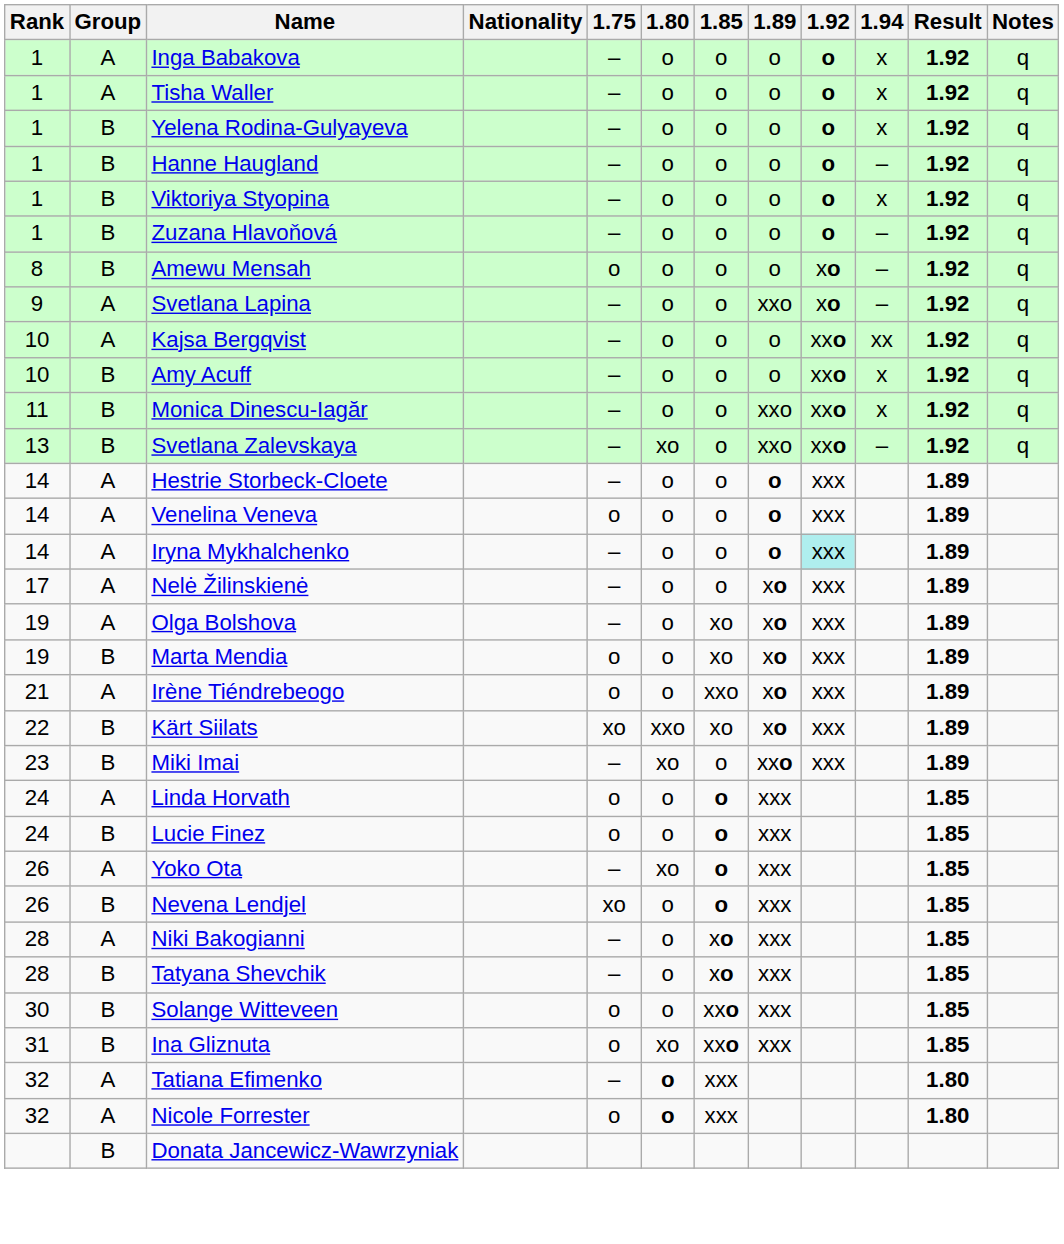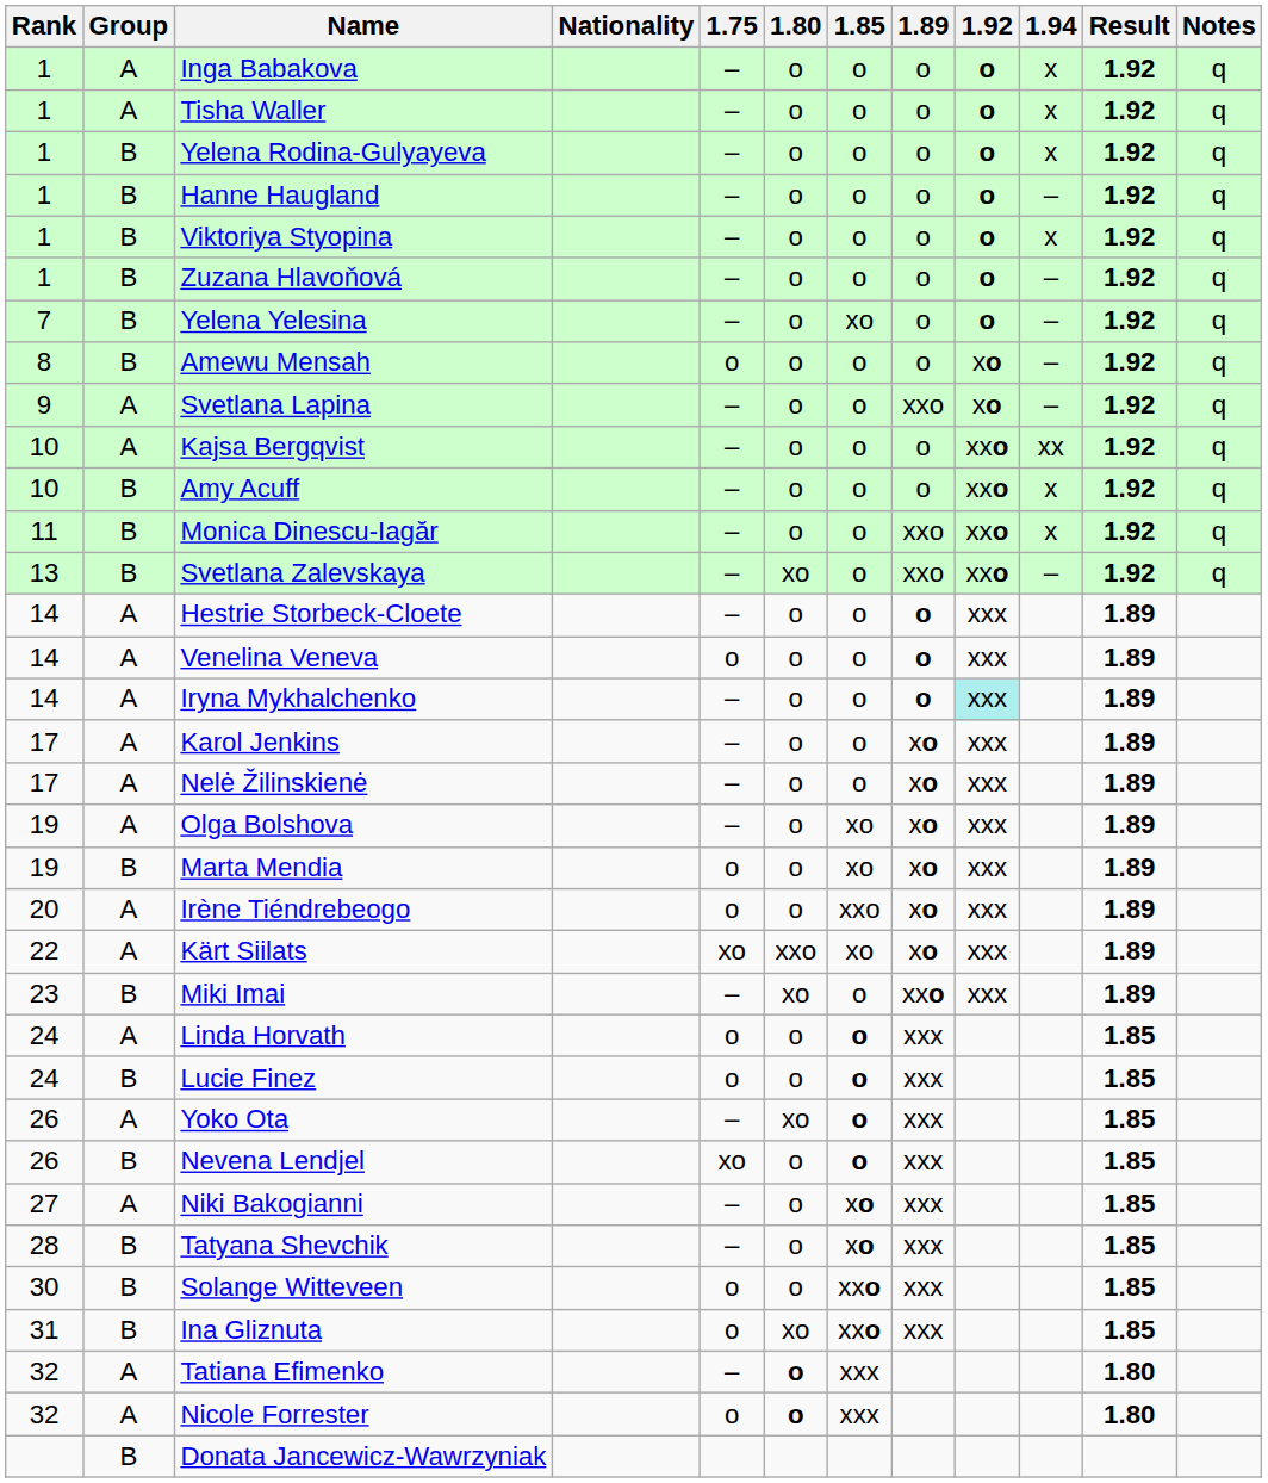 <table class="wikitable sortable" style="text-align:center">
 <tr>
 <th>Rank</th>
 <th>Group</th>
 <th>Name</th>
 <th>Nationality</th>
 <th>1.75</th>
 <th>1.80</th>
 <th>1.85</th>
 <th>1.89</th>
 <th>1.92</th>
 <th>1.94</th>
 <th>Result</th>
 <th>Notes</th>
 </tr>
 <tr bgcolor=ccffcc>
 <td>1</td>
 <td>A</td>
 <td align=left><a href='#'>Inga Babakova</a></td>
 <td align=left></td>
 <td>–</td>
 <td>o</td>
 <td>o</td>
 <td>o</td>
 <td><strong>o</strong></td>
 <td>x</td>
 <td><strong>1.92</strong></td>
 <td>q</td>
 </tr>
 <tr bgcolor=ccffcc>
 <td>1</td>
 <td>A</td>
 <td align=left><a href='#'>Tisha Waller</a></td>
 <td align=left></td>
 <td>–</td>
 <td>o</td>
 <td>o</td>
 <td>o</td>
 <td><strong>o</strong></td>
 <td>x</td>
 <td><strong>1.92</strong></td>
 <td>q</td>
 </tr>
 <tr bgcolor=ccffcc>
 <td>1</td>
 <td>B</td>
 <td align=left><a href='#'>Yelena Rodina-Gulyayeva</a></td>
 <td align=left></td>
 <td>–</td>
 <td>o</td>
 <td>o</td>
 <td>o</td>
 <td><strong>o</strong></td>
 <td>x</td>
 <td><strong>1.92</strong></td>
 <td>q</td>
 </tr>
 <tr bgcolor=ccffcc>
 <td>1</td>
 <td>B</td>
 <td align=left><a href='#'>Hanne Haugland</a></td>
 <td align=left></td>
 <td>–</td>
 <td>o</td>
 <td>o</td>
 <td>o</td>
 <td><strong>o</strong></td>
 <td>–</td>
 <td><strong>1.92</strong></td>
 <td>q</td>
 </tr>
 <tr bgcolor=ccffcc>
 <td>1</td>
 <td>B</td>
 <td align=left><a href='#'>Viktoriya Styopina</a></td>
 <td align=left></td>
 <td>–</td>
 <td>o</td>
 <td>o</td>
 <td>o</td>
 <td><strong>o</strong></td>
 <td>x</td>
 <td><strong>1.92</strong></td>
 <td>q</td>
 </tr>
 <tr bgcolor=ccffcc>
 <td>1</td>
 <td>B</td>
 <td align=left><a href='#'>Zuzana Hlavoňová</a></td>
 <td align=left></td>
 <td>–</td>
 <td>o</td>
 <td>o</td>
+<td>o</td>
+<td><strong>o</strong></td>
+<td>–</td>
+<td><strong>1.92</strong></td>
+<td>q</td>
+</tr>
+<tr bgcolor=ccffcc>
+<td>7</td>
+<td>B</td>
+<td align=left><a href='#'>Yelena Yelesina</a></td>
+<td align=left></td>
+<td>–</td>
+<td>o</td>
+<td>xo</td>
 <td>o</td>
 <td><strong>o</strong></td>
 <td>–</td>
 <td><strong>1.92</strong></td>
 <td>q</td>
 </tr>
 <tr bgcolor=ccffcc>
 <td>8</td>
 <td>B</td>
 <td align=left><a href='#'>Amewu Mensah</a></td>
 <td align=left></td>
 <td>o</td>
 <td>o</td>
 <td>o</td>
 <td>o</td>
 <td>x<strong>o</strong></td>
 <td>–</td>
 <td><strong>1.92</strong></td>
 <td>q</td>
 </tr>
 <tr bgcolor=ccffcc>
 <td>9</td>
 <td>A</td>
 <td align=left><a href='#'>Svetlana Lapina</a></td>
 <td align=left></td>
 <td>–</td>
 <td>o</td>
 <td>o</td>
 <td>xxo</td>
 <td>x<strong>o</strong></td>
 <td>–</td>
 <td><strong>1.92</strong></td>
 <td>q</td>
 </tr>
 <tr bgcolor=ccffcc>
 <td>10</td>
 <td>A</td>
 <td align=left><a href='#'>Kajsa Bergqvist</a></td>
 <td align=left></td>
 <td>–</td>
 <td>o</td>
 <td>o</td>
 <td>o</td>
 <td>xx<strong>o</strong></td>
 <td>xx</td>
 <td><strong>1.92</strong></td>
 <td>q</td>
 </tr>
 <tr bgcolor=ccffcc>
 <td>10</td>
 <td>B</td>
 <td align=left><a href='#'>Amy Acuff</a></td>
 <td align=left></td>
 <td>–</td>
 <td>o</td>
 <td>o</td>
 <td>o</td>
 <td>xx<strong>o</strong></td>
 <td>x</td>
 <td><strong>1.92</strong></td>
 <td>q</td>
 </tr>
 <tr bgcolor=ccffcc>
 <td>11</td>
 <td>B</td>
 <td align=left><a href='#'>Monica Dinescu-Iagăr</a></td>
 <td align=left></td>
 <td>–</td>
 <td>o</td>
 <td>o</td>
 <td>xxo</td>
 <td>xx<strong>o</strong></td>
 <td>x</td>
 <td><strong>1.92</strong></td>
 <td>q</td>
 </tr>
 <tr bgcolor=ccffcc>
 <td>13</td>
 <td>B</td>
 <td align=left><a href='#'>Svetlana Zalevskaya</a></td>
 <td align=left></td>
 <td>–</td>
 <td>xo</td>
 <td>o</td>
 <td>xxo</td>
 <td>xx<strong>o</strong></td>
 <td>–</td>
 <td><strong>1.92</strong></td>
 <td>q</td>
 </tr>
 <tr>
 <td>14</td>
 <td>A</td>
 <td align=left><a href='#'>Hestrie Storbeck-Cloete</a></td>
 <td align=left></td>
 <td>–</td>
 <td>o</td>
 <td>o</td>
 <td><strong>o</strong></td>
 <td>xxx</td>
 <td></td>
 <td><strong>1.89</strong></td>
 <td></td>
 </tr>
 <tr>
 <td>14</td>
 <td>A</td>
 <td align=left><a href='#'>Venelina Veneva</a></td>
 <td align=left></td>
 <td>o</td>
 <td>o</td>
 <td>o</td>
 <td><strong>o</strong></td>
 <td>xxx</td>
 <td></td>
 <td><strong>1.89</strong></td>
 <td></td>
 </tr>
 <tr>
 <td>14</td>
 <td>A</td>
 <td align=left><a href='#'>Iryna Mykhalchenko</a></td>
 <td align=left></td>
 <td>–</td>
 <td>o</td>
 <td>o</td>
 <td><strong>o</strong></td>
 <td style="background: paleturquoise;">xxx</td>
 <td></td>
 <td><strong>1.89</strong></td>
 <td></td>
 </tr>
 <tr>
 <td>17</td>
 <td>A</td>
+<td align=left><a href='#'>Karol Jenkins</a></td>
+<td align=left></td>
+<td>–</td>
+<td>o</td>
+<td>o</td>
+<td>x<strong>o</strong></td>
+<td>xxx</td>
+<td></td>
+<td><strong>1.89</strong></td>
+<td></td>
+</tr>
+<tr>
+<td>17</td>
+<td>A</td>
 <td align=left><a href='#'>Nelė Žilinskienė</a></td>
 <td align=left></td>
 <td>–</td>
 <td>o</td>
 <td>o</td>
 <td>x<strong>o</strong></td>
 <td>xxx</td>
 <td></td>
 <td><strong>1.89</strong></td>
 <td></td>
 </tr>
 <tr>
 <td>19</td>
 <td>A</td>
 <td align=left><a href='#'>Olga Bolshova</a></td>
 <td align=left></td>
 <td>–</td>
 <td>o</td>
 <td>xo</td>
 <td>x<strong>o</strong></td>
 <td>xxx</td>
 <td></td>
 <td><strong>1.89</strong></td>
 <td></td>
 </tr>
 <tr>
 <td>19</td>
 <td>B</td>
 <td align=left><a href='#'>Marta Mendia</a></td>
 <td align=left></td>
 <td>o</td>
 <td>o</td>
 <td>xo</td>
 <td>x<strong>o</strong></td>
 <td>xxx</td>
 <td></td>
 <td><strong>1.89</strong></td>
 <td></td>
 </tr>
 <tr>
-<td>21</td>
+<td>20</td>
 <td>A</td>
 <td align=left><a href='#'>Irène Tiéndrebeogo</a></td>
 <td align=left></td>
 <td>o</td>
 <td>o</td>
 <td>xxo</td>
 <td>x<strong>o</strong></td>
 <td>xxx</td>
 <td></td>
 <td><strong>1.89</strong></td>
 <td></td>
 </tr>
 <tr>
 <td>22</td>
-<td>B</td>
+<td>A</td>
 <td align=left><a href='#'>Kärt Siilats</a></td>
 <td align=left></td>
 <td>xo</td>
 <td>xxo</td>
 <td>xo</td>
 <td>x<strong>o</strong></td>
 <td>xxx</td>
 <td></td>
 <td><strong>1.89</strong></td>
 <td></td>
 </tr>
 <tr>
 <td>23</td>
 <td>B</td>
 <td align=left><a href='#'>Miki Imai</a></td>
 <td align=left></td>
 <td>–</td>
 <td>xo</td>
 <td>o</td>
 <td>xx<strong>o</strong></td>
 <td>xxx</td>
 <td></td>
 <td><strong>1.89</strong></td>
 <td></td>
 </tr>
 <tr>
 <td>24</td>
 <td>A</td>
 <td align=left><a href='#'>Linda Horvath</a></td>
 <td align=left></td>
 <td>o</td>
 <td>o</td>
 <td><strong>o</strong></td>
 <td>xxx</td>
 <td></td>
 <td></td>
 <td><strong>1.85</strong></td>
 <td></td>
 </tr>
 <tr>
 <td>24</td>
 <td>B</td>
 <td align=left><a href='#'>Lucie Finez</a></td>
 <td align=left></td>
 <td>o</td>
 <td>o</td>
 <td><strong>o</strong></td>
 <td>xxx</td>
 <td></td>
 <td></td>
 <td><strong>1.85</strong></td>
 <td></td>
 </tr>
 <tr>
 <td>26</td>
 <td>A</td>
 <td align=left><a href='#'>Yoko Ota</a></td>
 <td align=left></td>
 <td>–</td>
 <td>xo</td>
 <td><strong>o</strong></td>
 <td>xxx</td>
 <td></td>
 <td></td>
 <td><strong>1.85</strong></td>
 <td></td>
 </tr>
 <tr>
 <td>26</td>
 <td>B</td>
 <td align=left><a href='#'>Nevena Lendjel</a></td>
 <td align=left></td>
 <td>xo</td>
 <td>o</td>
 <td><strong>o</strong></td>
 <td>xxx</td>
 <td></td>
 <td></td>
 <td><strong>1.85</strong></td>
 <td></td>
 </tr>
 <tr>
-<td>28</td>
+<td>27</td>
 <td>A</td>
 <td align=left><a href='#'>Niki Bakogianni</a></td>
 <td align=left></td>
 <td>–</td>
 <td>o</td>
 <td>x<strong>o</strong></td>
 <td>xxx</td>
 <td></td>
 <td></td>
 <td><strong>1.85</strong></td>
 <td></td>
 </tr>
 <tr>
 <td>28</td>
 <td>B</td>
 <td align=left><a href='#'>Tatyana Shevchik</a></td>
 <td align=left></td>
 <td>–</td>
 <td>o</td>
 <td>x<strong>o</strong></td>
 <td>xxx</td>
 <td></td>
 <td></td>
 <td><strong>1.85</strong></td>
 <td></td>
 </tr>
 <tr>
 <td>30</td>
 <td>B</td>
 <td align=left><a href='#'>Solange Witteveen</a></td>
 <td align=left></td>
 <td>o</td>
 <td>o</td>
 <td>xx<strong>o</strong></td>
 <td>xxx</td>
 <td></td>
 <td></td>
 <td><strong>1.85</strong></td>
 <td></td>
 </tr>
 <tr>
 <td>31</td>
 <td>B</td>
 <td align=left><a href='#'>Ina Gliznuta</a></td>
 <td align=left></td>
 <td>o</td>
 <td>xo</td>
 <td>xx<strong>o</strong></td>
 <td>xxx</td>
 <td></td>
 <td></td>
 <td><strong>1.85</strong></td>
 <td></td>
 </tr>
 <tr>
 <td>32</td>
 <td>A</td>
 <td align=left><a href='#'>Tatiana Efimenko</a></td>
 <td align=left></td>
 <td>–</td>
 <td><strong>o</strong></td>
 <td>xxx</td>
 <td></td>
 <td></td>
 <td></td>
 <td><strong>1.80</strong></td>
 <td></td>
 </tr>
 <tr>
 <td>32</td>
 <td>A</td>
 <td align=left><a href='#'>Nicole Forrester</a></td>
 <td align=left></td>
 <td>o</td>
 <td><strong>o</strong></td>
 <td>xxx</td>
 <td></td>
 <td></td>
 <td></td>
 <td><strong>1.80</strong></td>
 <td></td>
 </tr>
 <tr>
 <td></td>
 <td>B</td>
 <td align=left><a href='#'>Donata Jancewicz-Wawrzyniak</a></td>
 <td align=left></td>
 <td></td>
 <td></td>
 <td></td>
 <td></td>
 <td></td>
 <td></td>
 <td><strong></strong></td>
 <td></td>
 </tr>
 </table>
